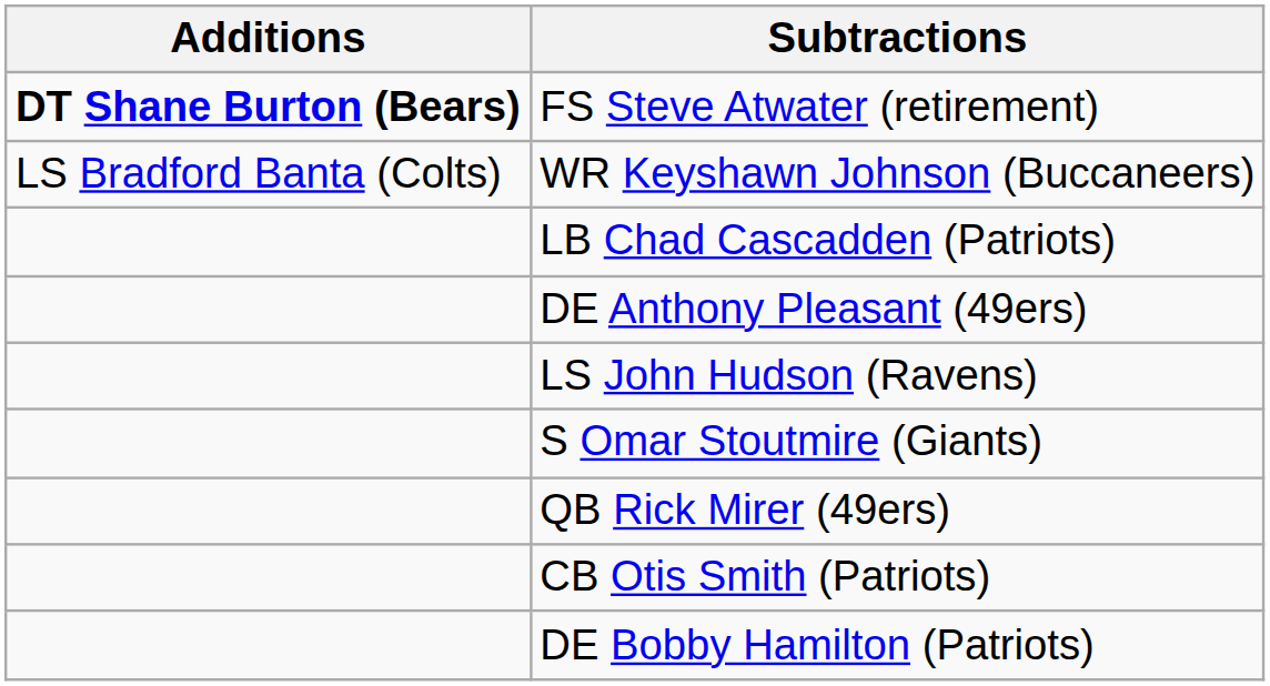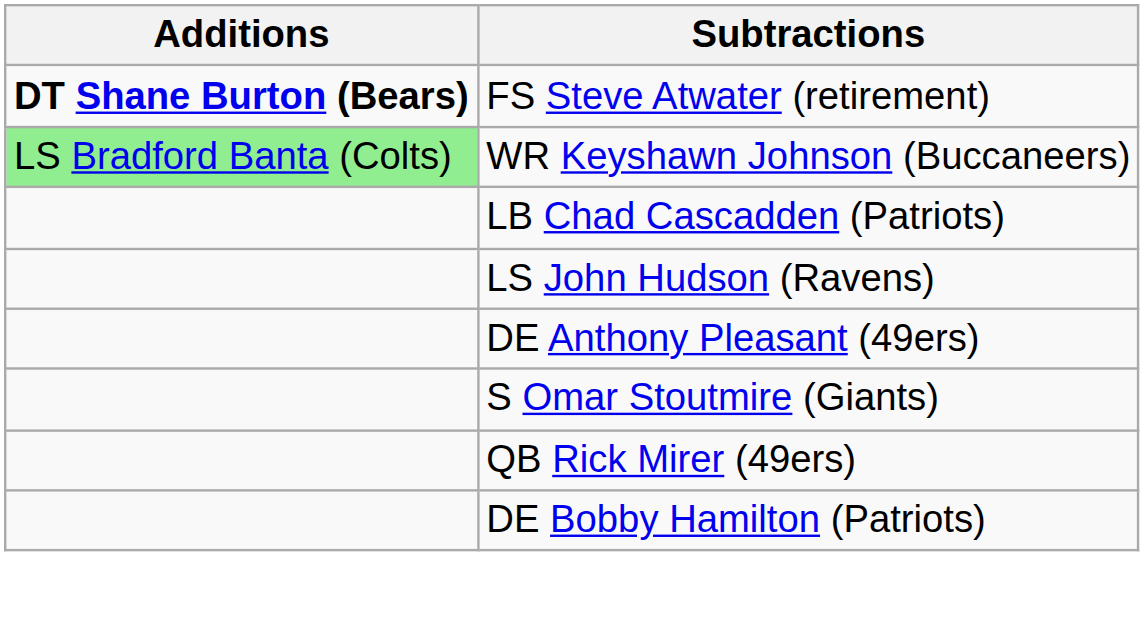 <table class="wikitable">
 <tr>
 <th>Additions</th>
 <th>Subtractions</th>
 </tr>
 <tr>
 <td><strong>DT <a href='#'>Shane Burton</a> (Bears)</strong></td>
 <td>FS <a href='#'>Steve Atwater</a> (retirement)</td>
 </tr>
 <tr>
-<td>LS <a href='#'>Bradford Banta</a> (Colts)</td>
+<td style="background: lightgreen;">LS <a href='#'>Bradford Banta</a> (Colts)</td>
 <td>WR <a href='#'>Keyshawn Johnson</a> (Buccaneers)</td>
 </tr>
 <tr>
 <td></td>
 <td>LB <a href='#'>Chad Cascadden</a> (Patriots)</td>
 </tr>
 <tr>
 <td></td>
-<td>DE <a href='#'>Anthony Pleasant</a> (49ers)</td>
+<td>LS <a href='#'>John Hudson</a> (Ravens)</td>
 </tr>
 <tr>
 <td></td>
-<td>LS <a href='#'>John Hudson</a> (Ravens)</td>
+<td>DE <a href='#'>Anthony Pleasant</a> (49ers)</td>
 </tr>
 <tr>
 <td></td>
 <td>S <a href='#'>Omar Stoutmire</a> (Giants)</td>
 </tr>
 <tr>
 <td></td>
 <td>QB <a href='#'>Rick Mirer</a> (49ers)</td>
 </tr>
 <tr>
 <td></td>
-<td>CB <a href='#'>Otis Smith</a> (Patriots)</td>
-</tr>
-<tr>
-<td></td>
 <td>DE <a href='#'>Bobby Hamilton</a> (Patriots)</td>
 </tr>
 </table>
